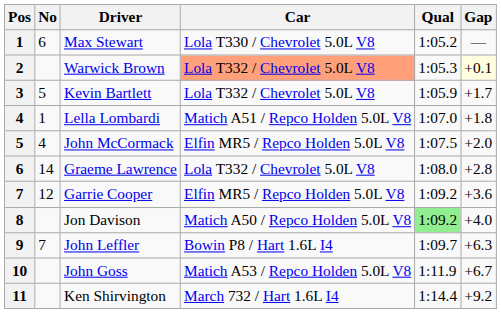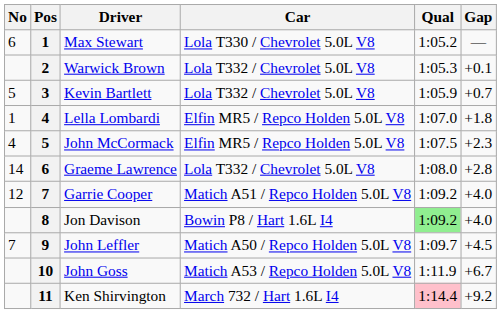 <table class="wikitable sortable" style="font-size: 95%;">
 <tr>
+<th>No</th>
 <th>Pos</th>
-<th>No</th>
 <th>Driver</th>
 <th>Car</th>
 <th>Qual</th>
 <th>Gap</th>
 </tr>
 <tr>
+<td>6</td>
 <th>1</th>
-<td>6</td>
 <td> <a href='#'>Max Stewart</a></td>
 <td><a href='#'>Lola</a> T330 / <a href='#'>Chevrolet</a> 5.0L <a href='#'>V8</a></td>
 <td>1:05.2</td>
 <td align="center">—</td>
 </tr>
 <tr>
+<td></td>
 <th>2</th>
-<td></td>
 <td> <a href='#'>Warwick Brown</a></td>
-<td style="background: lightsalmon;"><a href='#'>Lola</a> T332 / <a href='#'>Chevrolet</a> 5.0L <a href='#'>V8</a></td>
+<td><a href='#'>Lola</a> T332 / <a href='#'>Chevrolet</a> 5.0L <a href='#'>V8</a></td>
 <td>1:05.3</td>
-<td style="background: lightyellow;">+0.1</td>
+<td>+0.1</td>
 </tr>
 <tr>
+<td>5</td>
 <th>3</th>
-<td>5</td>
 <td> <a href='#'>Kevin Bartlett</a></td>
 <td><a href='#'>Lola</a> T332 / <a href='#'>Chevrolet</a> 5.0L <a href='#'>V8</a></td>
 <td>1:05.9</td>
-<td>+1.7</td>
+<td>+0.7</td>
 </tr>
 <tr>
+<td>1</td>
 <th>4</th>
-<td>1</td>
 <td> <a href='#'>Lella Lombardi</a></td>
-<td><a href='#'>Matich</a> A51 / <a href='#'>Repco Holden</a> 5.0L <a href='#'>V8</a></td>
+<td><a href='#'>Elfin</a> MR5 / <a href='#'>Repco Holden</a> 5.0L <a href='#'>V8</a></td>
 <td>1:07.0</td>
 <td>+1.8</td>
 </tr>
 <tr>
+<td>4</td>
 <th>5</th>
-<td>4</td>
 <td> <a href='#'>John McCormack</a></td>
 <td><a href='#'>Elfin</a> MR5 / <a href='#'>Repco Holden</a> 5.0L <a href='#'>V8</a></td>
 <td>1:07.5</td>
-<td>+2.0</td>
+<td>+2.3</td>
 </tr>
 <tr>
+<td>14</td>
 <th>6</th>
-<td>14</td>
 <td> <a href='#'>Graeme Lawrence</a></td>
 <td><a href='#'>Lola</a> T332 / <a href='#'>Chevrolet</a> 5.0L <a href='#'>V8</a></td>
 <td>1:08.0</td>
 <td>+2.8</td>
 </tr>
 <tr>
+<td>12</td>
 <th>7</th>
-<td>12</td>
 <td> <a href='#'>Garrie Cooper</a></td>
-<td><a href='#'>Elfin</a> MR5 / <a href='#'>Repco Holden</a> 5.0L <a href='#'>V8</a></td>
+<td><a href='#'>Matich</a> A51 / <a href='#'>Repco Holden</a> 5.0L <a href='#'>V8</a></td>
 <td>1:09.2</td>
-<td>+3.6</td>
+<td>+4.0</td>
 </tr>
 <tr>
+<td></td>
 <th>8</th>
-<td></td>
 <td> Jon Davison</td>
-<td><a href='#'>Matich</a> A50 / <a href='#'>Repco Holden</a> 5.0L <a href='#'>V8</a></td>
+<td><a href='#'>Bowin</a> P8 / <a href='#'>Hart</a> 1.6L <a href='#'>I4</a></td>
 <td style="background: lightgreen;">1:09.2</td>
 <td>+4.0</td>
 </tr>
 <tr>
+<td>7</td>
 <th>9</th>
-<td>7</td>
 <td> <a href='#'>John Leffler</a></td>
-<td><a href='#'>Bowin</a> P8 / <a href='#'>Hart</a> 1.6L <a href='#'>I4</a></td>
+<td><a href='#'>Matich</a> A50 / <a href='#'>Repco Holden</a> 5.0L <a href='#'>V8</a></td>
 <td>1:09.7</td>
-<td>+6.3</td>
+<td>+4.5</td>
 </tr>
 <tr>
+<td></td>
 <th>10</th>
-<td></td>
 <td> <a href='#'>John Goss</a></td>
 <td><a href='#'>Matich</a> A53 / <a href='#'>Repco Holden</a> 5.0L <a href='#'>V8</a></td>
 <td>1:11.9</td>
 <td>+6.7</td>
 </tr>
 <tr>
+<td></td>
 <th>11</th>
-<td></td>
 <td> Ken Shirvington</td>
 <td><a href='#'>March</a> 732 / <a href='#'>Hart</a> 1.6L <a href='#'>I4</a></td>
-<td>1:14.4</td>
+<td style="background: pink;">1:14.4</td>
 <td>+9.2</td>
 </tr>
 </table>
